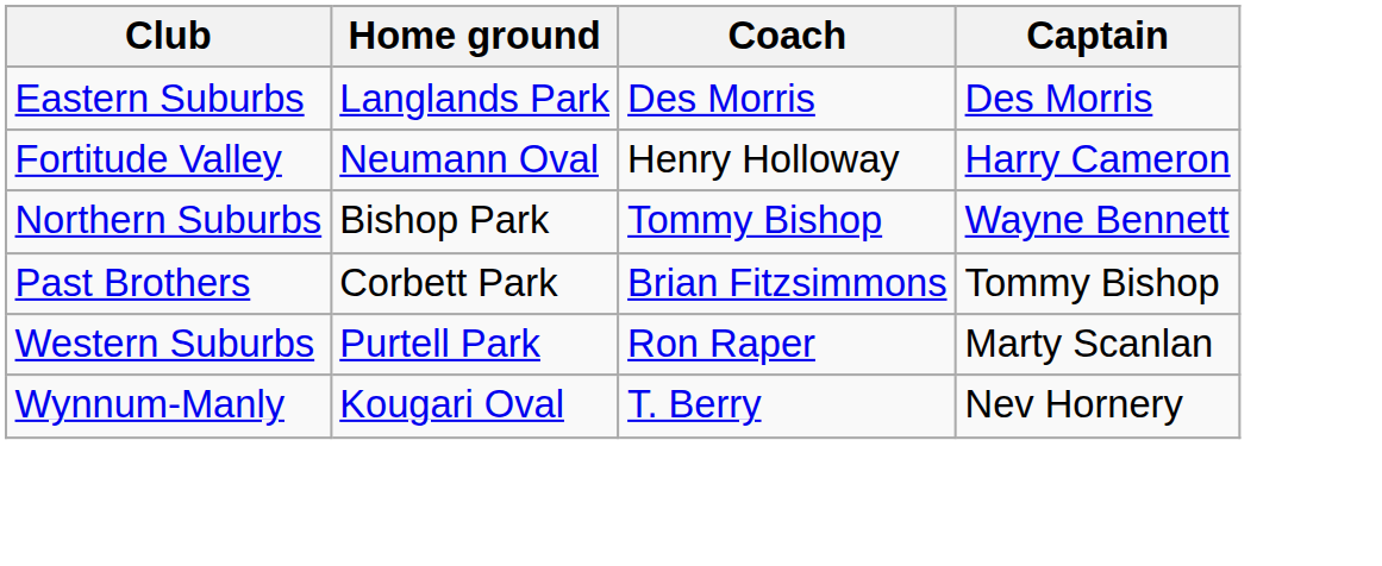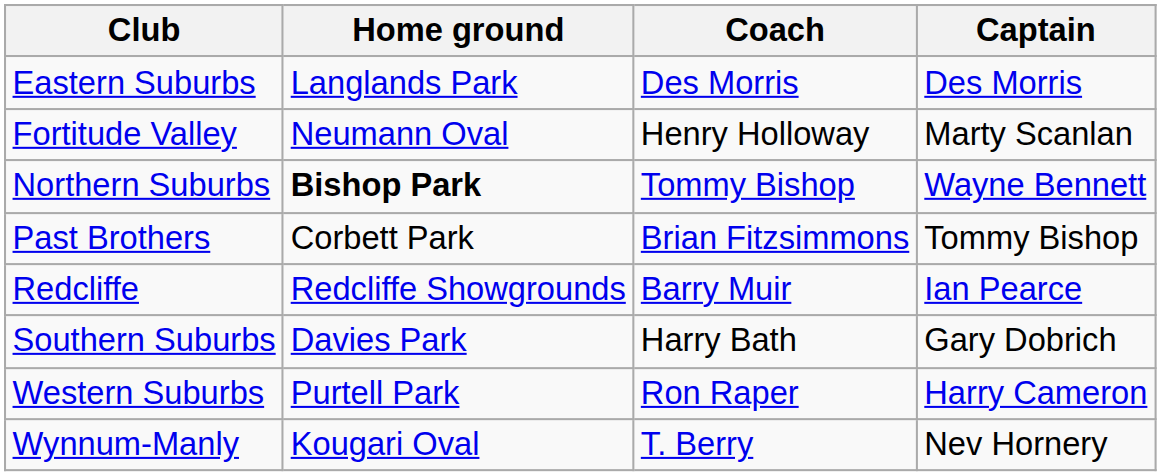 <table class="wikitable sortable">
 <tr>
 <th>Club</th>
 <th>Home ground</th>
 <th>Coach</th>
 <th>Captain</th>
 </tr>
 <tr>
 <td> <a href='#'>Eastern Suburbs</a></td>
 <td><a href='#'>Langlands Park</a></td>
 <td><a href='#'>Des Morris</a></td>
 <td><a href='#'>Des Morris</a></td>
 </tr>
 <tr>
 <td> <a href='#'>Fortitude Valley</a></td>
 <td><a href='#'>Neumann Oval</a></td>
 <td>Henry Holloway</td>
-<td><a href='#'>Harry Cameron</a></td>
+<td>Marty Scanlan</td>
 </tr>
 <tr>
 <td> <a href='#'>Northern Suburbs</a></td>
-<td>Bishop Park</td>
+<td><strong>Bishop Park</strong></td>
 <td><a href='#'>Tommy Bishop</a></td>
 <td><a href='#'>Wayne Bennett</a></td>
 </tr>
 <tr>
 <td> <a href='#'>Past Brothers</a></td>
 <td>Corbett Park</td>
 <td><a href='#'>Brian Fitzsimmons</a></td>
 <td>Tommy Bishop</td>
 </tr>
 <tr>
+<td> <a href='#'>Redcliffe</a></td>
+<td><a href='#'>Redcliffe Showgrounds</a></td>
+<td><a href='#'>Barry Muir</a></td>
+<td><a href='#'>Ian Pearce</a></td>
+</tr>
+<tr>
+<td> <a href='#'>Southern Suburbs</a></td>
+<td><a href='#'>Davies Park</a></td>
+<td>Harry Bath</td>
+<td>Gary Dobrich</td>
+</tr>
+<tr>
 <td> <a href='#'>Western Suburbs</a></td>
 <td><a href='#'>Purtell Park</a></td>
 <td><a href='#'>Ron Raper</a></td>
-<td>Marty Scanlan</td>
+<td><a href='#'>Harry Cameron</a></td>
 </tr>
 <tr>
 <td> <a href='#'>Wynnum-Manly</a></td>
 <td><a href='#'>Kougari Oval</a></td>
 <td><a href='#'>T. Berry</a></td>
 <td>Nev Hornery</td>
 </tr>
 </table>
